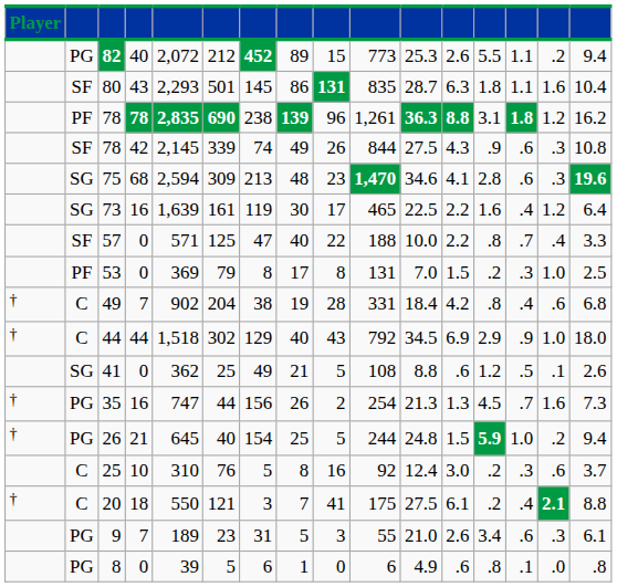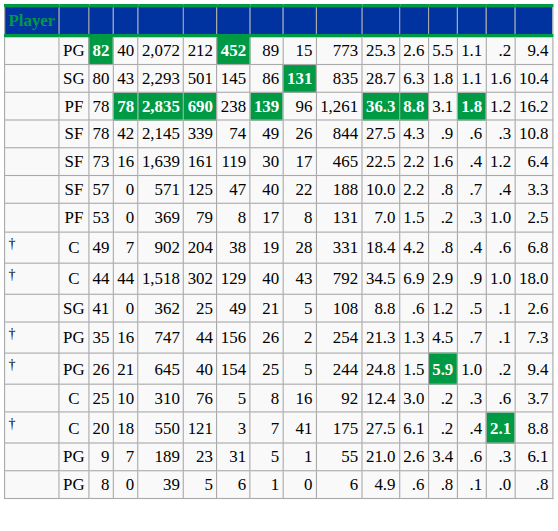 <table class="wikitable sortable" style="font-size: 95%; text-align:right;">
 <tr>
 <th style="background:#0032A0; color:#009A44; border-top:#009A44 3px solid; border-bottom:#009A44 3px solid;">Player</th>
 <th style="background:#0032A0; color:#009A44; border-top:#009A44 3px solid; border-bottom:#009A44 3px solid;"></th>
 <th style="background:#0032A0; color:#009A44; border-top:#009A44 3px solid; border-bottom:#009A44 3px solid;"></th>
 <th style="background:#0032A0; color:#009A44; border-top:#009A44 3px solid; border-bottom:#009A44 3px solid;"></th>
 <th style="background:#0032A0; color:#009A44; border-top:#009A44 3px solid; border-bottom:#009A44 3px solid;"></th>
 <th style="background:#0032A0; color:#009A44; border-top:#009A44 3px solid; border-bottom:#009A44 3px solid;"></th>
 <th style="background:#0032A0; color:#009A44; border-top:#009A44 3px solid; border-bottom:#009A44 3px solid;"></th>
 <th style="background:#0032A0; color:#009A44; border-top:#009A44 3px solid; border-bottom:#009A44 3px solid;"></th>
 <th style="background:#0032A0; color:#009A44; border-top:#009A44 3px solid; border-bottom:#009A44 3px solid;"></th>
 <th style="background:#0032A0; color:#009A44; border-top:#009A44 3px solid; border-bottom:#009A44 3px solid;"></th>
 <th style="background:#0032A0; color:#009A44; border-top:#009A44 3px solid; border-bottom:#009A44 3px solid;"></th>
 <th style="background:#0032A0; color:#009A44; border-top:#009A44 3px solid; border-bottom:#009A44 3px solid;"></th>
 <th style="background:#0032A0; color:#009A44; border-top:#009A44 3px solid; border-bottom:#009A44 3px solid;"></th>
 <th style="background:#0032A0; color:#009A44; border-top:#009A44 3px solid; border-bottom:#009A44 3px solid;"></th>
 <th style="background:#0032A0; color:#009A44; border-top:#009A44 3px solid; border-bottom:#009A44 3px solid;"></th>
 <th style="background:#0032A0; color:#009A44; border-top:#009A44 3px solid; border-bottom:#009A44 3px solid;"></th>
 </tr>
 <tr>
 <td style="text-align:left;"></td>
 <td style="text-align:center;">PG</td>
 <td style="background:#009A44; color:#FFFFFF;"><strong>82</strong></td>
 <td>40</td>
 <td>2,072</td>
 <td>212</td>
 <td style="background:#009A44; color:#FFFFFF;"><strong>452</strong></td>
 <td>89</td>
 <td>15</td>
 <td>773</td>
 <td>25.3</td>
 <td>2.6</td>
 <td>5.5</td>
 <td>1.1</td>
 <td>.2</td>
 <td>9.4</td>
 </tr>
 <tr>
 <td style="text-align:left;"></td>
-<td style="text-align:center;">SF</td>
+<td style="text-align:center;">SG</td>
 <td>80</td>
 <td>43</td>
 <td>2,293</td>
 <td>501</td>
 <td>145</td>
 <td>86</td>
 <td style="background:#009A44; color:#FFFFFF;"><strong>131</strong></td>
 <td>835</td>
 <td>28.7</td>
 <td>6.3</td>
 <td>1.8</td>
 <td>1.1</td>
 <td>1.6</td>
 <td>10.4</td>
 </tr>
 <tr>
 <td style="text-align:left;"></td>
 <td style="text-align:center;">PF</td>
 <td>78</td>
 <td style="background:#009A44; color:#FFFFFF;"><strong>78</strong></td>
 <td style="background:#009A44; color:#FFFFFF;"><strong>2,835</strong></td>
 <td style="background:#009A44; color:#FFFFFF;"><strong>690</strong></td>
 <td>238</td>
 <td style="background:#009A44; color:#FFFFFF;"><strong>139</strong></td>
 <td>96</td>
 <td>1,261</td>
 <td style="background:#009A44; color:#FFFFFF;"><strong>36.3</strong></td>
 <td style="background:#009A44; color:#FFFFFF;"><strong>8.8</strong></td>
 <td>3.1</td>
 <td style="background:#009A44; color:#FFFFFF;"><strong>1.8</strong></td>
 <td>1.2</td>
 <td>16.2</td>
 </tr>
 <tr>
 <td style="text-align:left;"></td>
 <td style="text-align:center;">SF</td>
 <td>78</td>
 <td>42</td>
 <td>2,145</td>
 <td>339</td>
 <td>74</td>
 <td>49</td>
 <td>26</td>
 <td>844</td>
 <td>27.5</td>
 <td>4.3</td>
 <td>.9</td>
 <td>.6</td>
 <td>.3</td>
 <td>10.8</td>
 </tr>
 <tr>
 <td style="text-align:left;"></td>
-<td style="text-align:center;">SG</td>
-<td>75</td>
-<td>68</td>
-<td>2,594</td>
-<td>309</td>
-<td>213</td>
-<td>48</td>
-<td>23</td>
-<td style="background:#009A44; color:#FFFFFF;"><strong>1,470</strong></td>
-<td>34.6</td>
-<td>4.1</td>
-<td>2.8</td>
-<td>.6</td>
-<td>.3</td>
-<td style="background:#009A44; color:#FFFFFF;"><strong>19.6</strong></td>
-</tr>
-<tr>
-<td style="text-align:left;"></td>
-<td style="text-align:center;">SG</td>
+<td style="text-align:center;">SF</td>
 <td>73</td>
 <td>16</td>
 <td>1,639</td>
 <td>161</td>
 <td>119</td>
 <td>30</td>
 <td>17</td>
 <td>465</td>
 <td>22.5</td>
 <td>2.2</td>
 <td>1.6</td>
 <td>.4</td>
 <td>1.2</td>
 <td>6.4</td>
 </tr>
 <tr>
 <td style="text-align:left;"></td>
 <td style="text-align:center;">SF</td>
 <td>57</td>
 <td>0</td>
 <td>571</td>
 <td>125</td>
 <td>47</td>
 <td>40</td>
 <td>22</td>
 <td>188</td>
 <td>10.0</td>
 <td>2.2</td>
 <td>.8</td>
 <td>.7</td>
 <td>.4</td>
 <td>3.3</td>
 </tr>
 <tr>
 <td style="text-align:left;"></td>
 <td style="text-align:center;">PF</td>
 <td>53</td>
 <td>0</td>
 <td>369</td>
 <td>79</td>
 <td>8</td>
 <td>17</td>
 <td>8</td>
 <td>131</td>
 <td>7.0</td>
 <td>1.5</td>
 <td>.2</td>
 <td>.3</td>
 <td>1.0</td>
 <td>2.5</td>
 </tr>
 <tr>
 <td style="text-align:left;"><sup>†</sup></td>
 <td style="text-align:center;">C</td>
 <td>49</td>
 <td>7</td>
 <td>902</td>
 <td>204</td>
 <td>38</td>
 <td>19</td>
 <td>28</td>
 <td>331</td>
 <td>18.4</td>
 <td>4.2</td>
 <td>.8</td>
 <td>.4</td>
 <td>.6</td>
 <td>6.8</td>
 </tr>
 <tr>
 <td style="text-align:left;"><sup>†</sup></td>
 <td style="text-align:center;">C</td>
 <td>44</td>
 <td>44</td>
 <td>1,518</td>
 <td>302</td>
 <td>129</td>
 <td>40</td>
 <td>43</td>
 <td>792</td>
 <td>34.5</td>
 <td>6.9</td>
 <td>2.9</td>
 <td>.9</td>
 <td>1.0</td>
 <td>18.0</td>
 </tr>
 <tr>
 <td style="text-align:left;"></td>
 <td style="text-align:center;">SG</td>
 <td>41</td>
 <td>0</td>
 <td>362</td>
 <td>25</td>
 <td>49</td>
 <td>21</td>
 <td>5</td>
 <td>108</td>
 <td>8.8</td>
 <td>.6</td>
 <td>1.2</td>
 <td>.5</td>
 <td>.1</td>
 <td>2.6</td>
 </tr>
 <tr>
 <td style="text-align:left;"><sup>†</sup></td>
 <td style="text-align:center;">PG</td>
 <td>35</td>
 <td>16</td>
 <td>747</td>
 <td>44</td>
 <td>156</td>
 <td>26</td>
 <td>2</td>
 <td>254</td>
 <td>21.3</td>
 <td>1.3</td>
 <td>4.5</td>
 <td>.7</td>
-<td>1.6</td>
+<td>.1</td>
 <td>7.3</td>
 </tr>
 <tr>
 <td style="text-align:left;"><sup>†</sup></td>
 <td style="text-align:center;">PG</td>
 <td>26</td>
 <td>21</td>
 <td>645</td>
 <td>40</td>
 <td>154</td>
 <td>25</td>
 <td>5</td>
 <td>244</td>
 <td>24.8</td>
 <td>1.5</td>
 <td style="background:#009A44; color:#FFFFFF;"><strong>5.9</strong></td>
 <td>1.0</td>
 <td>.2</td>
 <td>9.4</td>
 </tr>
 <tr>
 <td style="text-align:left;"></td>
 <td style="text-align:center;">C</td>
 <td>25</td>
 <td>10</td>
 <td>310</td>
 <td>76</td>
 <td>5</td>
 <td>8</td>
 <td>16</td>
 <td>92</td>
 <td>12.4</td>
 <td>3.0</td>
 <td>.2</td>
 <td>.3</td>
 <td>.6</td>
 <td>3.7</td>
 </tr>
 <tr>
 <td style="text-align:left;"><sup>†</sup></td>
 <td style="text-align:center;">C</td>
 <td>20</td>
 <td>18</td>
 <td>550</td>
 <td>121</td>
 <td>3</td>
 <td>7</td>
 <td>41</td>
 <td>175</td>
 <td>27.5</td>
 <td>6.1</td>
 <td>.2</td>
 <td>.4</td>
 <td style="background:#009A44; color:#FFFFFF;"><strong>2.1</strong></td>
 <td>8.8</td>
 </tr>
 <tr>
 <td style="text-align:left;"></td>
 <td style="text-align:center;">PG</td>
 <td>9</td>
 <td>7</td>
 <td>189</td>
 <td>23</td>
 <td>31</td>
 <td>5</td>
-<td>3</td>
+<td>1</td>
 <td>55</td>
 <td>21.0</td>
 <td>2.6</td>
 <td>3.4</td>
 <td>.6</td>
 <td>.3</td>
 <td>6.1</td>
 </tr>
 <tr>
 <td style="text-align:left;"></td>
 <td style="text-align:center;">PG</td>
 <td>8</td>
 <td>0</td>
 <td>39</td>
 <td>5</td>
 <td>6</td>
 <td>1</td>
 <td>0</td>
 <td>6</td>
 <td>4.9</td>
 <td>.6</td>
 <td>.8</td>
 <td>.1</td>
 <td>.0</td>
 <td>.8</td>
 </tr>
 </table>
